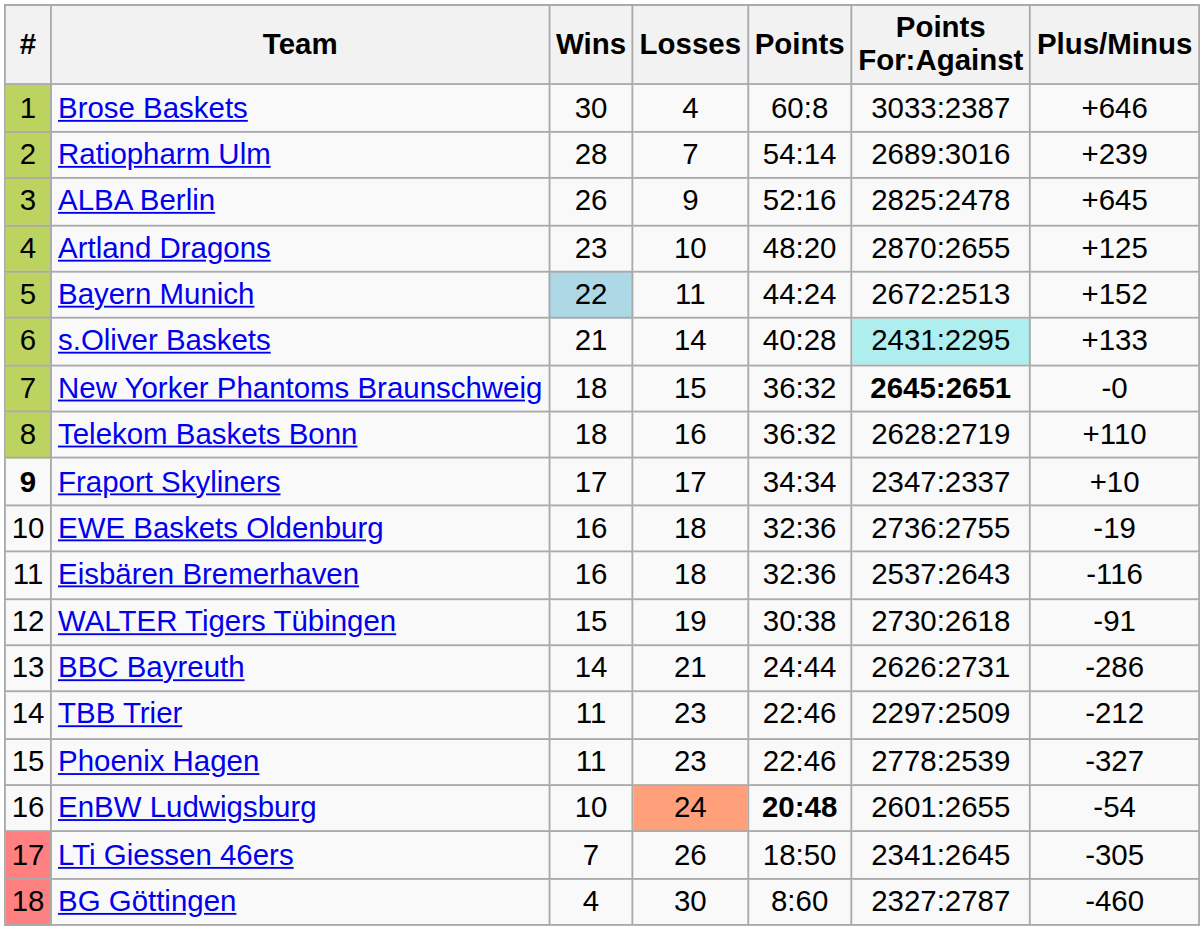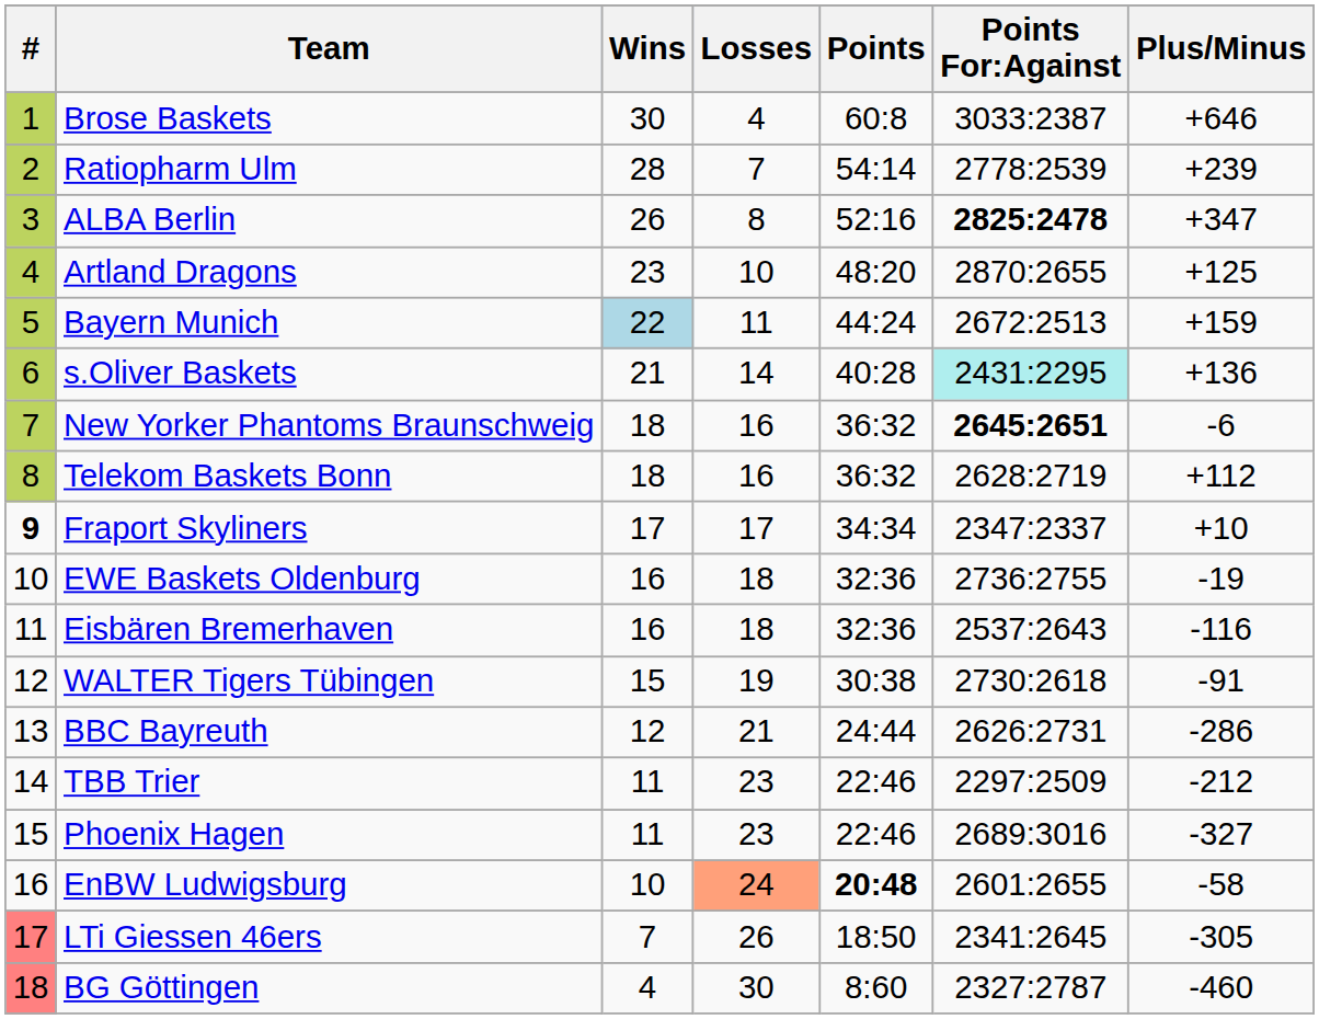 <table class="wikitable"   margin:1em 2em 1em 1em" border="1">
 <tr align=center>
 </tr>
 <tr bgcolor="#CAE1FF">
 <th>#</th>
 <th align=left>Team</th>
 <th>Wins<br></th>
 <th>Losses<br></th>
 <th>Points</th>
 <th>Points <br>For:Against</th>
 <th>Plus/Minus <br></th>
 </tr>
 <tr align=center>
 <td bgcolor="#bcd35f">1</td>
 <td align=left><a href='#'>Brose Baskets</a></td>
 <td>30</td>
 <td>4</td>
 <td>60:8</td>
 <td>3033:2387</td>
 <td>+646</td>
 </tr>
 <tr align=center>
 <td bgcolor="#bcd35f">2</td>
 <td align=left><a href='#'>Ratiopharm Ulm</a></td>
 <td>28</td>
 <td>7</td>
 <td>54:14</td>
-<td>2689:3016</td>
+<td>2778:2539</td>
 <td>+239</td>
 </tr>
 <tr align=center>
 <td bgcolor="#bcd35f">3</td>
 <td align=left><a href='#'>ALBA Berlin</a></td>
 <td>26</td>
-<td>9</td>
+<td>8</td>
 <td>52:16</td>
-<td>2825:2478</td>
-<td>+645</td>
+<td><strong>2825:2478</strong></td>
+<td>+347</td>
 </tr>
 <tr align=center>
 <td bgcolor="#bcd35f">4</td>
 <td align=left><a href='#'>Artland Dragons</a></td>
 <td>23</td>
 <td>10</td>
 <td>48:20</td>
 <td>2870:2655</td>
 <td>+125</td>
 </tr>
 <tr align=center>
 <td bgcolor="#bcd35f">5</td>
 <td align=left><a href='#'>Bayern Munich</a></td>
 <td style="background: lightblue;">22</td>
 <td>11</td>
 <td>44:24</td>
 <td>2672:2513</td>
-<td>+152</td>
+<td>+159</td>
 </tr>
 <tr align=center>
 <td bgcolor="#bcd35f">6</td>
 <td align=left><a href='#'>s.Oliver Baskets</a></td>
 <td>21</td>
 <td>14</td>
 <td>40:28</td>
 <td style="background: paleturquoise;">2431:2295</td>
-<td>+133</td>
+<td>+136</td>
 </tr>
 <tr align=center>
 <td bgcolor="#bcd35f">7</td>
 <td align=left><a href='#'>New Yorker Phantoms Braunschweig</a></td>
 <td>18</td>
-<td>15</td>
+<td>16</td>
 <td>36:32</td>
 <td><strong>2645:2651</strong></td>
-<td>-0</td>
+<td>-6</td>
 </tr>
 <tr align=center>
 <td bgcolor="#bcd35f">8</td>
 <td align=left><a href='#'>Telekom Baskets Bonn</a></td>
 <td>18</td>
 <td>16</td>
 <td>36:32</td>
 <td>2628:2719</td>
-<td>+110</td>
+<td>+112</td>
 </tr>
 <tr align=center>
 <td><strong>9</strong></td>
 <td align=left><a href='#'>Fraport Skyliners</a></td>
 <td>17</td>
 <td>17</td>
 <td>34:34</td>
 <td>2347:2337</td>
 <td>+10</td>
 </tr>
 <tr align=center>
 <td>10</td>
 <td align=left><a href='#'>EWE Baskets Oldenburg</a></td>
 <td>16</td>
 <td>18</td>
 <td>32:36</td>
 <td>2736:2755</td>
 <td>-19</td>
 </tr>
 <tr align=center>
 <td>11</td>
 <td align=left><a href='#'>Eisbären Bremerhaven</a></td>
 <td>16</td>
 <td>18</td>
 <td>32:36</td>
 <td>2537:2643</td>
 <td>-116</td>
 </tr>
 <tr align=center>
 <td>12</td>
 <td align=left><a href='#'>WALTER Tigers Tübingen</a></td>
 <td>15</td>
 <td>19</td>
 <td>30:38</td>
 <td>2730:2618</td>
 <td>-91</td>
 </tr>
 <tr align=center>
 <td>13</td>
 <td align=left><a href='#'>BBC Bayreuth</a></td>
-<td>14</td>
+<td>12</td>
 <td>21</td>
 <td>24:44</td>
 <td>2626:2731</td>
 <td>-286</td>
 </tr>
 <tr align=center>
 <td>14</td>
 <td align=left><a href='#'>TBB Trier</a></td>
 <td>11</td>
 <td>23</td>
 <td>22:46</td>
 <td>2297:2509</td>
 <td>-212</td>
 </tr>
 <tr align=center>
 <td>15</td>
 <td align=left><a href='#'>Phoenix Hagen</a></td>
 <td>11</td>
 <td>23</td>
 <td>22:46</td>
-<td>2778:2539</td>
+<td>2689:3016</td>
 <td>-327</td>
 </tr>
 <tr align=center>
 <td>16</td>
 <td align=left><a href='#'>EnBW Ludwigsburg</a></td>
 <td>10</td>
 <td style="background: lightsalmon;">24</td>
 <td><strong>20:48</strong></td>
 <td>2601:2655</td>
-<td>-54</td>
+<td>-58</td>
 </tr>
 <tr align=center>
 <td bgcolor="#ff8080">17</td>
 <td align=left><a href='#'>LTi Giessen 46ers</a></td>
 <td>7</td>
 <td>26</td>
 <td>18:50</td>
 <td>2341:2645</td>
 <td>-305</td>
 </tr>
 <tr align=center>
 <td bgcolor="#ff8080">18</td>
 <td align=left><a href='#'>BG Göttingen</a></td>
 <td>4</td>
 <td>30</td>
 <td>8:60</td>
 <td>2327:2787</td>
 <td>-460</td>
 </tr>
 </table>
